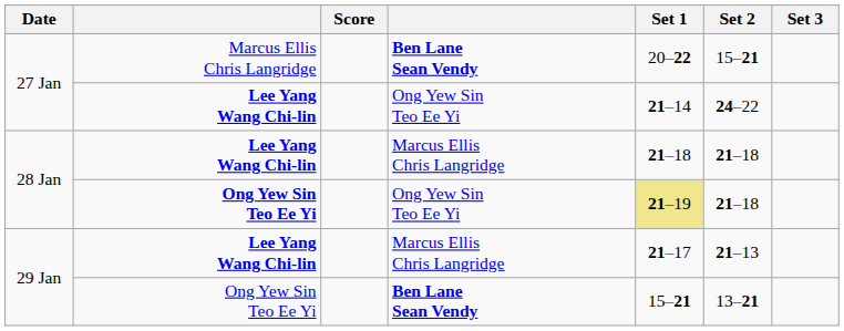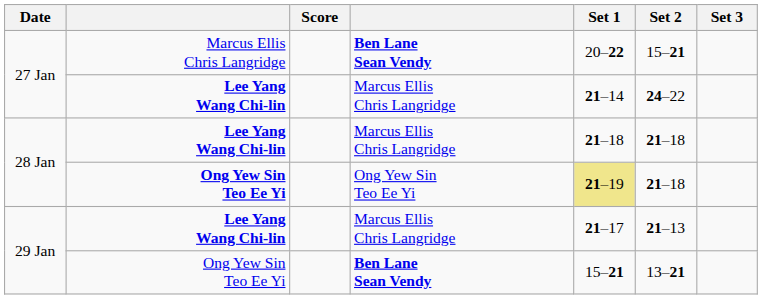 <table class="wikitable" style="font-size:90%; text-align:center">
 <tr>
 <th width="50">Date</th>
 <th width="200"></th>
 <th width="50">Score</th>
 <th width="200"></th>
 <th width="50">Set 1</th>
 <th width="50">Set 2</th>
 <th width="50">Set 3</th>
 </tr>
 <tr>
 <td rowspan="2">27 Jan</td>
 <td align="right"><a href='#'>Marcus Ellis</a> <br><a href='#'>Chris Langridge</a> </td>
 <td></td>
 <td align="left"><strong> <a href='#'>Ben Lane</a><br> <a href='#'>Sean Vendy</a></strong></td>
 <td>20–<strong>22</strong></td>
 <td>15–<strong>21</strong></td>
 <td></td>
 </tr>
 <tr>
 <td align="right"><strong><a href='#'>Lee Yang</a> <br><a href='#'>Wang Chi-lin</a> </strong></td>
 <td></td>
-<td align="left"> <a href='#'>Ong Yew Sin</a><br> <a href='#'>Teo Ee Yi</a></td>
+<td align="left"> <a href='#'>Marcus Ellis</a><br> <a href='#'>Chris Langridge</a></td>
 <td><strong>21</strong>–14</td>
 <td><strong>24</strong>–22</td>
 <td></td>
 </tr>
 <tr>
 <td rowspan="2">28 Jan</td>
 <td align="right"><strong><a href='#'>Lee Yang</a> <br><a href='#'>Wang Chi-lin</a> </strong></td>
 <td></td>
 <td align="left"> <a href='#'>Marcus Ellis</a><br> <a href='#'>Chris Langridge</a></td>
 <td><strong>21</strong>–18</td>
 <td><strong>21</strong>–18</td>
 <td></td>
 </tr>
 <tr>
 <td align="right"><strong><a href='#'>Ong Yew Sin</a> <br><a href='#'>Teo Ee Yi</a> </strong></td>
 <td></td>
 <td align="left"> <a href='#'>Ong Yew Sin</a><br> <a href='#'>Teo Ee Yi</a></td>
 <td style="background: khaki;"><strong>21</strong>–19</td>
 <td><strong>21</strong>–18</td>
 <td></td>
 </tr>
 <tr>
 <td rowspan="2">29 Jan</td>
 <td align="right"><strong><a href='#'>Lee Yang</a> <br><a href='#'>Wang Chi-lin</a> </strong></td>
 <td></td>
 <td align="left"> <a href='#'>Marcus Ellis</a><br> <a href='#'>Chris Langridge</a></td>
 <td><strong>21</strong>–17</td>
 <td><strong>21</strong>–13</td>
 <td></td>
 </tr>
 <tr>
 <td align="right"><a href='#'>Ong Yew Sin</a> <br><a href='#'>Teo Ee Yi</a> </td>
 <td></td>
 <td align="left"><strong> <a href='#'>Ben Lane</a><br> <a href='#'>Sean Vendy</a></strong></td>
 <td>15–<strong>21</strong></td>
 <td>13–<strong>21</strong></td>
 <td></td>
 </tr>
 </table>
